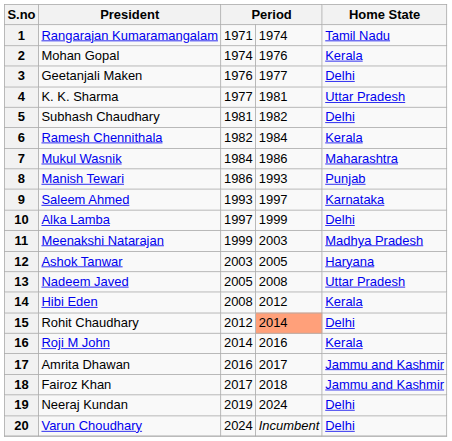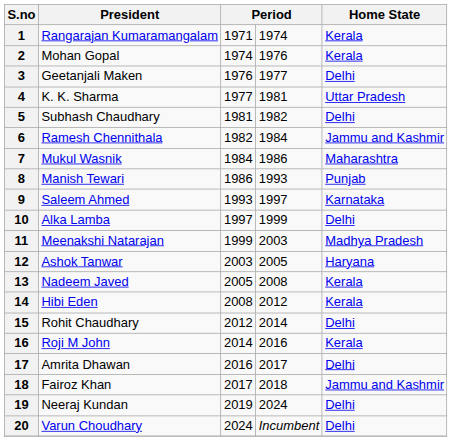 <table class="wikitable">
 <tr>
 <th>S.no</th>
 <th>President</th>
 <th colspan=2>Period</th>
 <th>Home State</th>
 </tr>
 <tr>
 <th>1</th>
 <td><a href='#'>Rangarajan Kumaramangalam</a></td>
 <td>1971</td>
 <td>1974</td>
-<td><a href='#'>Tamil Nadu</a></td>
+<td><a href='#'>Kerala</a></td>
 </tr>
 <tr>
 <th>2</th>
 <td>Mohan Gopal</td>
 <td>1974</td>
 <td>1976</td>
 <td><a href='#'>Kerala</a></td>
 </tr>
 <tr>
 <th>3</th>
 <td>Geetanjali Maken</td>
 <td>1976</td>
 <td>1977</td>
 <td><a href='#'>Delhi</a></td>
 </tr>
 <tr>
 <th>4</th>
 <td>K. K. Sharma</td>
 <td>1977</td>
 <td>1981</td>
 <td><a href='#'>Uttar Pradesh</a></td>
 </tr>
 <tr>
 <th>5</th>
 <td>Subhash Chaudhary</td>
 <td>1981</td>
 <td>1982</td>
 <td><a href='#'>Delhi</a></td>
 </tr>
 <tr>
 <th>6</th>
 <td><a href='#'>Ramesh Chennithala</a></td>
 <td>1982</td>
 <td>1984</td>
-<td><a href='#'>Kerala</a></td>
+<td><a href='#'>Jammu and Kashmir</a></td>
 </tr>
 <tr>
 <th>7</th>
 <td><a href='#'>Mukul Wasnik</a></td>
 <td>1984</td>
 <td>1986</td>
 <td><a href='#'>Maharashtra</a></td>
 </tr>
 <tr>
 <th>8</th>
 <td><a href='#'>Manish Tewari</a></td>
 <td>1986</td>
 <td>1993</td>
 <td><a href='#'>Punjab</a></td>
 </tr>
 <tr>
 <th>9</th>
 <td><a href='#'>Saleem Ahmed</a></td>
 <td>1993</td>
 <td>1997</td>
 <td><a href='#'>Karnataka</a></td>
 </tr>
 <tr>
 <th>10</th>
 <td><a href='#'>Alka Lamba</a></td>
 <td>1997</td>
 <td>1999</td>
 <td><a href='#'>Delhi</a></td>
 </tr>
 <tr>
 <th>11</th>
 <td><a href='#'>Meenakshi Natarajan</a></td>
 <td>1999</td>
 <td>2003</td>
 <td><a href='#'>Madhya Pradesh</a></td>
 </tr>
 <tr>
 <th>12</th>
 <td><a href='#'>Ashok Tanwar</a></td>
 <td>2003</td>
 <td>2005</td>
 <td><a href='#'>Haryana</a></td>
 </tr>
 <tr>
 <th>13</th>
 <td><a href='#'>Nadeem Javed</a></td>
 <td>2005</td>
 <td>2008</td>
-<td><a href='#'>Uttar Pradesh</a></td>
+<td><a href='#'>Kerala</a></td>
 </tr>
 <tr>
 <th>14</th>
 <td><a href='#'>Hibi Eden</a></td>
 <td>2008</td>
 <td>2012</td>
 <td><a href='#'>Kerala</a></td>
 </tr>
 <tr>
 <th>15</th>
 <td>Rohit Chaudhary</td>
 <td>2012</td>
-<td style="background: lightsalmon;">2014</td>
+<td>2014</td>
 <td><a href='#'>Delhi</a></td>
 </tr>
 <tr>
 <th>16</th>
 <td><a href='#'>Roji M John</a></td>
 <td>2014</td>
 <td>2016</td>
 <td><a href='#'>Kerala</a></td>
 </tr>
 <tr>
 <th>17</th>
 <td>Amrita Dhawan</td>
 <td>2016</td>
 <td>2017</td>
-<td><a href='#'>Jammu and Kashmir</a></td>
+<td><a href='#'>Delhi</a></td>
 </tr>
 <tr>
 <th>18</th>
 <td>Fairoz Khan</td>
 <td>2017</td>
 <td>2018</td>
 <td><a href='#'>Jammu and Kashmir</a></td>
 </tr>
 <tr>
 <th>19</th>
 <td>Neeraj Kundan</td>
 <td>2019</td>
 <td>2024</td>
 <td><a href='#'>Delhi</a></td>
 </tr>
 <tr>
 <th>20</th>
 <td><a href='#'>Varun Choudhary</a></td>
 <td>2024</td>
 <td><em>Incumbent</em></td>
 <td><a href='#'>Delhi</a></td>
 </tr>
 <tr>
 </tr>
 </table>
